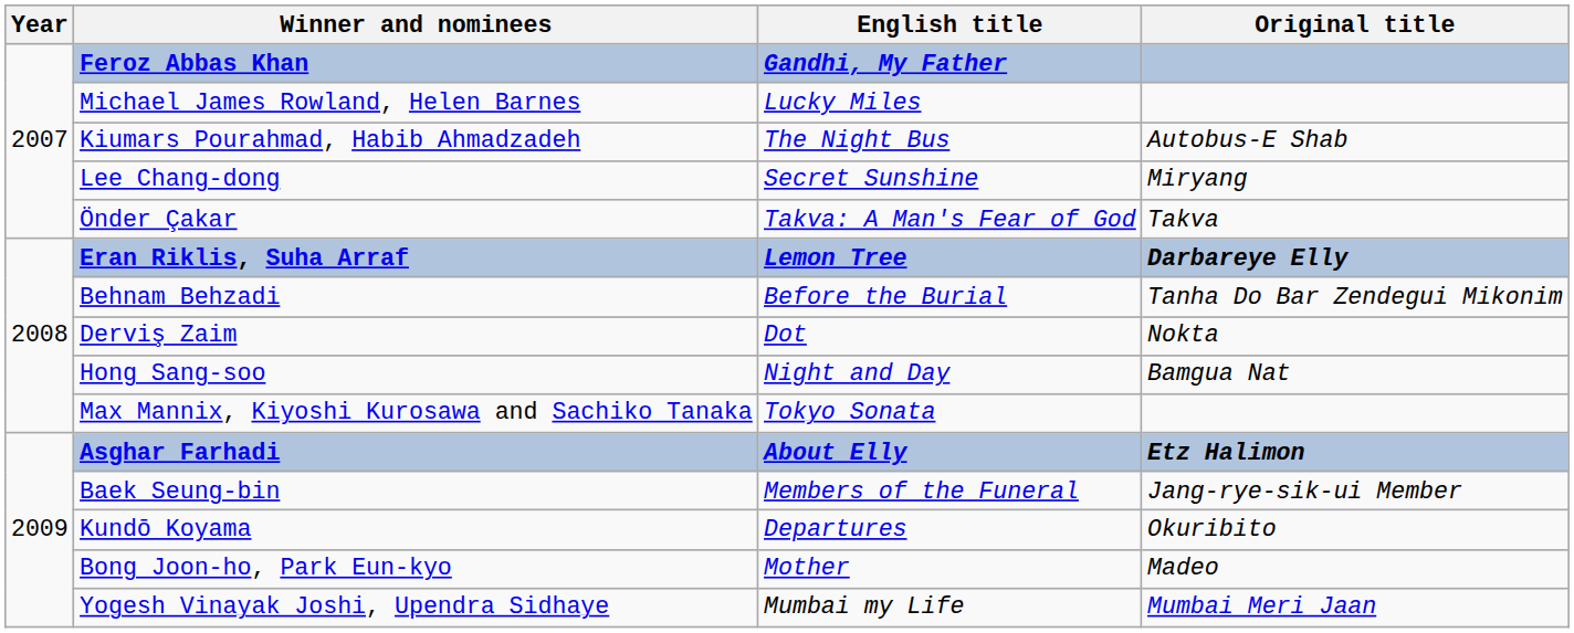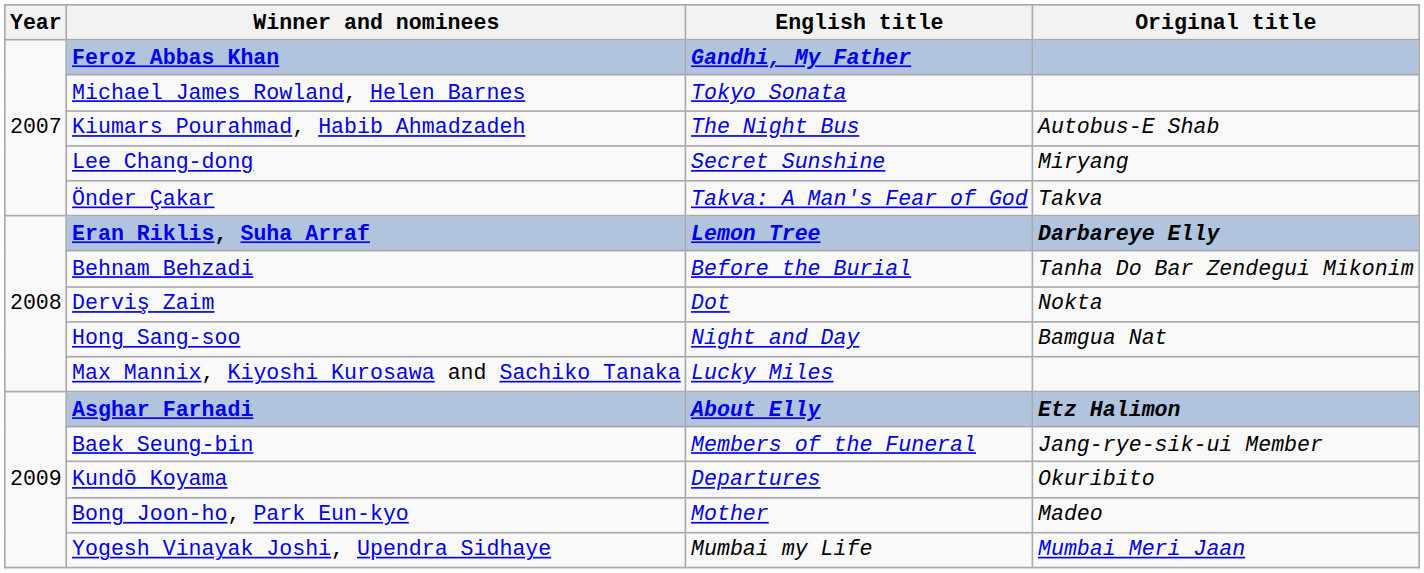 <table class="wikitable">
 <tr>
 <th><strong>Year</strong></th>
 <th><strong>Winner and nominees</strong></th>
 <th><strong>English title</strong></th>
 <th><strong>Original title</strong></th>
 </tr>
 <tr>
 <td rowspan="5">2007</td>
 <td style="background:#B0C4DE;"> <strong><a href='#'>Feroz Abbas Khan</a></strong></td>
 <td style="background:#B0C4DE;"><strong><em><a href='#'>Gandhi, My Father</a></em></strong></td>
 <td style="background:#B0C4DE;"></td>
 </tr>
 <tr>
 <td> <a href='#'>Michael James Rowland</a>, <a href='#'>Helen Barnes</a></td>
-<td><em><a href='#'>Lucky Miles</a></em></td>
+<td><em><a href='#'>Tokyo Sonata</a></em></td>
 <td></td>
 </tr>
 <tr>
 <td> <a href='#'>Kiumars Pourahmad</a>, <a href='#'>Habib Ahmadzadeh</a></td>
 <td><em><a href='#'>The Night Bus</a></em></td>
 <td><em>Autobus-E Shab</em></td>
 </tr>
 <tr>
 <td> <a href='#'>Lee Chang-dong</a></td>
 <td><em><a href='#'>Secret Sunshine</a></em></td>
 <td><em>Miryang</em></td>
 </tr>
 <tr>
 <td> <a href='#'>Önder Çakar</a></td>
 <td><em><a href='#'>Takva: A Man's Fear of God</a></em></td>
 <td><em>Takva</em></td>
 </tr>
 <tr>
 <td rowspan="5">2008</td>
 <td style="background:#B0C4DE;">   <strong><a href='#'>Eran Riklis</a>, <a href='#'>Suha Arraf</a></strong></td>
 <td style="background:#B0C4DE;"><a href='#'><strong><em>Lemon Tree</em></strong></a></td>
 <td style="background:#B0C4DE;"><strong><em>Darbareye Elly</em></strong></td>
 </tr>
 <tr>
 <td> <a href='#'>Behnam Behzadi</a></td>
 <td><em><a href='#'>Before the Burial</a></em></td>
 <td><em>Tanha Do Bar Zendegui Mikonim</em></td>
 </tr>
 <tr>
 <td> <a href='#'>Derviş Zaim</a></td>
 <td><a href='#'><em>Dot</em></a></td>
 <td><em>Nokta</em></td>
 </tr>
 <tr>
 <td> <a href='#'>Hong Sang-soo</a></td>
 <td><a href='#'><em>Night and Day</em></a></td>
 <td><em>Bamgua Nat</em></td>
 </tr>
 <tr>
 <td> <a href='#'>Max Mannix</a>, <a href='#'>Kiyoshi Kurosawa</a> and <a href='#'>Sachiko Tanaka</a></td>
-<td><em><a href='#'>Tokyo Sonata</a></em></td>
+<td><em><a href='#'>Lucky Miles</a></em></td>
 <td></td>
 </tr>
 <tr>
 <td rowspan="5">2009</td>
 <td style="background:#B0C4DE;"> <strong><a href='#'>Asghar Farhadi</a></strong></td>
 <td style="background:#B0C4DE;"><strong><em><a href='#'>About Elly</a></em></strong></td>
 <td style="background:#B0C4DE;"><strong><em>Etz Halimon</em></strong></td>
 </tr>
 <tr>
 <td> <a href='#'>Baek Seung-bin</a></td>
 <td><em><a href='#'>Members of the Funeral</a></em></td>
 <td><em>Jang-rye-sik-ui Member</em></td>
 </tr>
 <tr>
 <td><a href='#'>Kundō Koyama</a></td>
 <td><a href='#'><em>Departures</em></a></td>
 <td><em>Okuribito</em></td>
 </tr>
 <tr>
 <td> <a href='#'>Bong Joon-ho</a>, <a href='#'>Park Eun-kyo</a></td>
 <td><a href='#'><em>Mother</em></a></td>
 <td><em>Madeo</em></td>
 </tr>
 <tr>
 <td> <a href='#'>Yogesh Vinayak Joshi</a>, <a href='#'>Upendra Sidhaye</a></td>
 <td><em>Mumbai my Life</em></td>
 <td><em><a href='#'>Mumbai Meri Jaan</a></em></td>
 </tr>
 </table>
